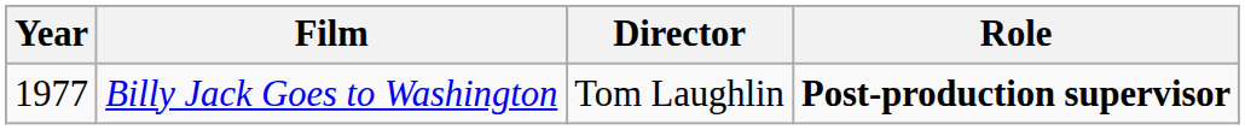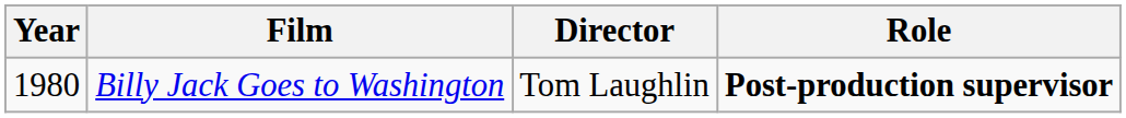 <table class="wikitable">
 <tr>
 <th>Year</th>
 <th>Film</th>
 <th>Director</th>
 <th>Role</th>
 </tr>
 <tr>
-<td>1977</td>
+<td>1980</td>
 <td><em><a href='#'>Billy Jack Goes to Washington</a></em></td>
 <td>Tom Laughlin</td>
 <td><strong>Post-production supervisor</strong></td>
 </tr>
 </table>
